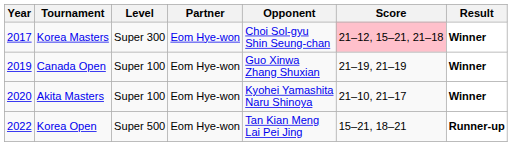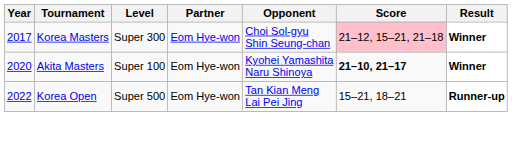 <table class="sortable wikitable" style="font-size: 90%;">
 <tr>
 <th>Year</th>
 <th>Tournament</th>
 <th>Level</th>
 <th>Partner</th>
 <th>Opponent</th>
 <th>Score</th>
 <th>Result</th>
 </tr>
 <tr>
 <td align="center"><a href='#'>2017</a></td>
 <td align="left"><a href='#'>Korea Masters</a></td>
 <td align="left">Super 300</td>
 <td align="left"> <a href='#'>Eom Hye-won</a></td>
 <td align="left"> <a href='#'>Choi Sol-gyu</a><br> <a href='#'>Shin Seung-chan</a></td>
 <td align="left" style="background: pink;">21–12, 15–21, 21–18</td>
 <td style="text-align:left; background:white"> <strong>Winner</strong></td>
 </tr>
 <tr>
-<td align="center"><a href='#'>2019</a></td>
-<td align="left"><a href='#'>Canada Open</a></td>
-<td align="left">Super 100</td>
-<td align="left"> Eom Hye-won</td>
-<td align="left"> <a href='#'>Guo Xinwa</a><br> <a href='#'>Zhang Shuxian</a></td>
-<td align="left">21–19, 21–19</td>
-<td style="text-align:left; background:white"> <strong>Winner</strong></td>
-</tr>
-<tr>
 <td align="center"><a href='#'>2020</a></td>
 <td align="left"><a href='#'>Akita Masters</a></td>
 <td align="left">Super 100</td>
 <td align="left"> Eom Hye-won</td>
 <td align="left"> <a href='#'>Kyohei Yamashita</a><br> <a href='#'>Naru Shinoya</a></td>
-<td align="left">21–10, 21–17</td>
+<td align="left"><strong>21–10, 21–17</strong></td>
 <td style="text-align:left; background:white"> <strong>Winner</strong></td>
 </tr>
 <tr>
 <td align="center"><a href='#'>2022</a></td>
 <td align="left"><a href='#'>Korea Open</a></td>
 <td align="left">Super 500</td>
 <td align="left"> Eom Hye-won</td>
 <td align="left"> <a href='#'>Tan Kian Meng</a><br> <a href='#'>Lai Pei Jing</a></td>
 <td align="left">15–21, 18–21</td>
 <td style="text-align:left; background:white"> <strong>Runner-up</strong></td>
 </tr>
 </table>
